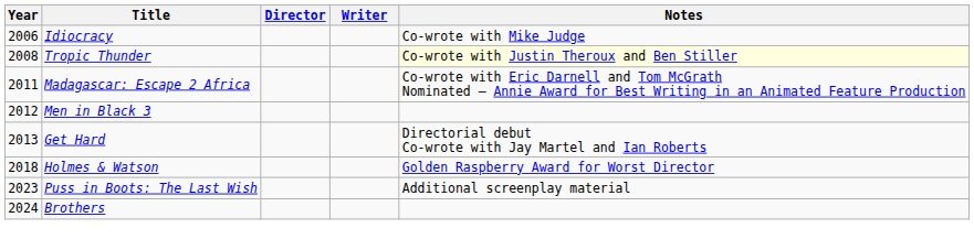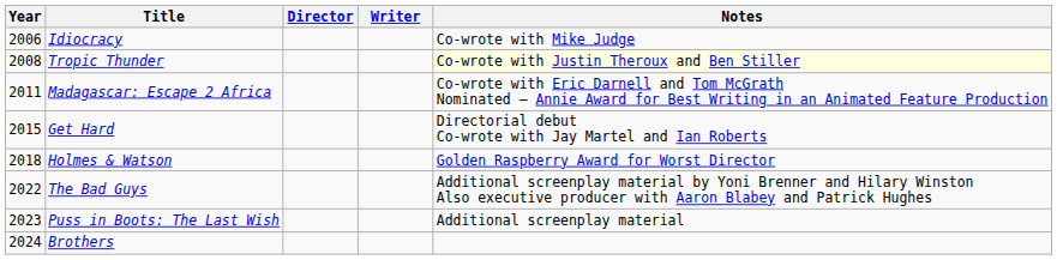 <table class="wikitable">
 <tr>
 <th>Year</th>
 <th>Title</th>
 <th width="65"><a href='#'>Director</a></th>
 <th width="65"><a href='#'>Writer</a></th>
 <th>Notes</th>
 </tr>
 <tr>
 <td>2006</td>
 <td><em><a href='#'>Idiocracy</a></em></td>
 <td></td>
 <td></td>
 <td>Co-wrote with <a href='#'>Mike Judge</a></td>
 </tr>
 <tr>
 <td>2008</td>
 <td><em><a href='#'>Tropic Thunder</a></em></td>
 <td></td>
 <td></td>
 <td style="background: lightyellow;">Co-wrote with <a href='#'>Justin Theroux</a> and <a href='#'>Ben Stiller</a></td>
 </tr>
 <tr>
 <td>2011</td>
 <td><em><a href='#'>Madagascar: Escape 2 Africa</a></em></td>
 <td></td>
 <td></td>
 <td>Co-wrote with <a href='#'>Eric Darnell</a> and <a href='#'>Tom McGrath</a><br>Nominated – <a href='#'>Annie Award for Best Writing in an Animated Feature Production</a></td>
 </tr>
 <tr>
-<td>2012</td>
-<td><em><a href='#'>Men in Black 3</a></em></td>
-<td></td>
-<td></td>
-<td></td>
-</tr>
-<tr>
-<td>2013</td>
+<td>2015</td>
 <td><em><a href='#'>Get Hard</a></em></td>
 <td></td>
 <td></td>
 <td>Directorial debut<br>Co-wrote with Jay Martel and <a href='#'>Ian Roberts</a></td>
 </tr>
 <tr>
 <td>2018</td>
 <td><em><a href='#'>Holmes & Watson</a></em></td>
 <td></td>
 <td></td>
 <td><a href='#'>Golden Raspberry Award for Worst Director</a></td>
+</tr>
+<tr>
+<td>2022</td>
+<td><em><a href='#'>The Bad Guys</a></em></td>
+<td></td>
+<td></td>
+<td>Additional screenplay material by Yoni Brenner and Hilary Winston<br>Also executive producer with <a href='#'>Aaron Blabey</a> and Patrick Hughes</td>
 </tr>
 <tr>
 <td>2023</td>
 <td><em><a href='#'>Puss in Boots: The Last Wish</a></em></td>
 <td></td>
 <td></td>
 <td>Additional screenplay material</td>
 </tr>
 <tr>
 <td>2024</td>
 <td><em><a href='#'>Brothers</a></em></td>
 <td></td>
 <td></td>
 <td></td>
 </tr>
 </table>
